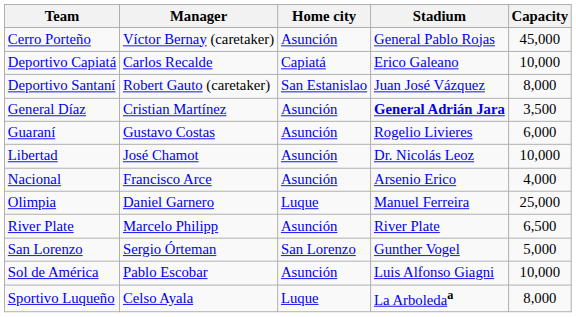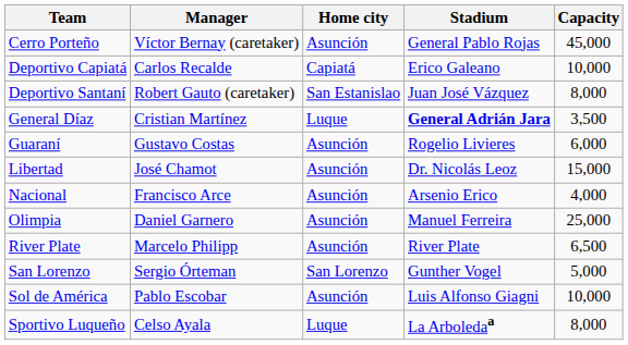 <table class="wikitable sortable">
 <tr>
 <th>Team</th>
 <th>Manager</th>
 <th>Home city</th>
 <th>Stadium</th>
 <th>Capacity</th>
 </tr>
 <tr>
 <td><a href='#'>Cerro Porteño</a></td>
 <td> <a href='#'>Víctor Bernay</a> (caretaker)</td>
 <td><a href='#'>Asunción</a></td>
 <td><a href='#'>General Pablo Rojas</a></td>
 <td align="center">45,000</td>
 </tr>
 <tr>
 <td><a href='#'>Deportivo Capiatá</a></td>
 <td> <a href='#'>Carlos Recalde</a></td>
 <td><a href='#'>Capiatá</a></td>
 <td><a href='#'>Erico Galeano</a></td>
 <td align="center">10,000</td>
 </tr>
 <tr>
 <td><a href='#'>Deportivo Santaní</a></td>
 <td> <a href='#'>Robert Gauto</a> (caretaker)</td>
 <td><a href='#'>San Estanislao</a></td>
 <td><a href='#'>Juan José Vázquez</a></td>
 <td align="center">8,000</td>
 </tr>
 <tr>
 <td><a href='#'>General Díaz</a></td>
 <td> <a href='#'>Cristian Martínez</a></td>
-<td><a href='#'>Asunción</a></td>
+<td><a href='#'>Luque</a></td>
 <td><strong><a href='#'>General Adrián Jara</a></strong></td>
 <td align="center">3,500</td>
 </tr>
 <tr>
 <td><a href='#'>Guaraní</a></td>
 <td> <a href='#'>Gustavo Costas</a></td>
 <td><a href='#'>Asunción</a></td>
 <td><a href='#'>Rogelio Livieres</a></td>
 <td align="center">6,000</td>
 </tr>
 <tr>
 <td><a href='#'>Libertad</a></td>
 <td> <a href='#'>José Chamot</a></td>
 <td><a href='#'>Asunción</a></td>
 <td><a href='#'>Dr. Nicolás Leoz</a></td>
-<td align="center">10,000</td>
+<td align="center">15,000</td>
 </tr>
 <tr>
 <td><a href='#'>Nacional</a></td>
 <td> <a href='#'>Francisco Arce</a></td>
 <td><a href='#'>Asunción</a></td>
 <td><a href='#'>Arsenio Erico</a></td>
 <td align="center">4,000</td>
 </tr>
 <tr>
 <td><a href='#'>Olimpia</a></td>
 <td> <a href='#'>Daniel Garnero</a></td>
-<td><a href='#'>Luque</a></td>
+<td><a href='#'>Asunción</a></td>
 <td><a href='#'>Manuel Ferreira</a></td>
 <td align="center">25,000</td>
 </tr>
 <tr>
 <td><a href='#'>River Plate</a></td>
 <td> <a href='#'>Marcelo Philipp</a></td>
 <td><a href='#'>Asunción</a></td>
 <td><a href='#'>River Plate</a></td>
 <td align="center">6,500</td>
 </tr>
 <tr>
 <td><a href='#'>San Lorenzo</a></td>
 <td> <a href='#'>Sergio Órteman</a></td>
 <td><a href='#'>San Lorenzo</a></td>
 <td><a href='#'>Gunther Vogel</a></td>
 <td align="center">5,000</td>
 </tr>
 <tr>
 <td><a href='#'>Sol de América</a></td>
 <td> <a href='#'>Pablo Escobar</a></td>
 <td><a href='#'>Asunción</a></td>
 <td><a href='#'>Luis Alfonso Giagni</a></td>
 <td align="center">10,000</td>
 </tr>
 <tr>
 <td><a href='#'>Sportivo Luqueño</a></td>
 <td> <a href='#'>Celso Ayala</a></td>
 <td><a href='#'>Luque</a></td>
 <td><a href='#'>La Arboleda</a><sup><strong>a</strong></sup></td>
 <td align="center">8,000</td>
 </tr>
 </table>
